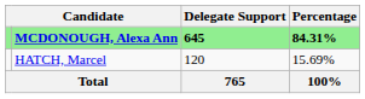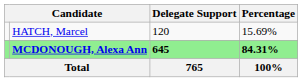 <table class="wikitable">
 <tr>
 <th colspan="2">Candidate</th>
 <th>Delegate Support</th>
 <th>Percentage</th>
+</tr>
+<tr>
+<td></td>
+<td><a href='#'>HATCH, Marcel</a></td>
+<td>120</td>
+<td>15.69%</td>
 </tr>
 <tr style="background:lightgreen;">
 <td></td>
 <td><strong><a href='#'>MCDONOUGH, Alexa Ann</a></strong></td>
 <td><strong>645</strong></td>
 <td><strong>84.31%</strong></td>
 </tr>
 <tr>
-<td></td>
-<td><a href='#'>HATCH, Marcel</a></td>
-<td>120</td>
-<td>15.69%</td>
-</tr>
-<tr>
 <th colspan="2">Total</th>
 <th>765</th>
 <th>100%</th>
 </tr>
 </table>
